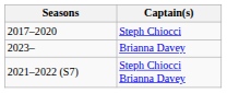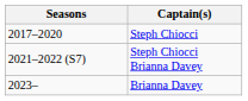 <table class=wikitable width=25%>
 <tr>
 <th>Seasons</th>
 <th>Captain(s)</th>
 </tr>
 <tr>
 <td>2017–2020</td>
 <td><a href='#'>Steph Chiocci</a></td>
 </tr>
 <tr>
+<td>2021–2022 (S7)</td>
+<td><a href='#'>Steph Chiocci</a><br><a href='#'>Brianna Davey</a></td>
+</tr>
+<tr>
 <td>2023–</td>
 <td><a href='#'>Brianna Davey</a></td>
 </tr>
-<tr>
-<td>2021–2022 (S7)</td>
-<td><a href='#'>Steph Chiocci</a><br><a href='#'>Brianna Davey</a></td>
-</tr>
 </table>
